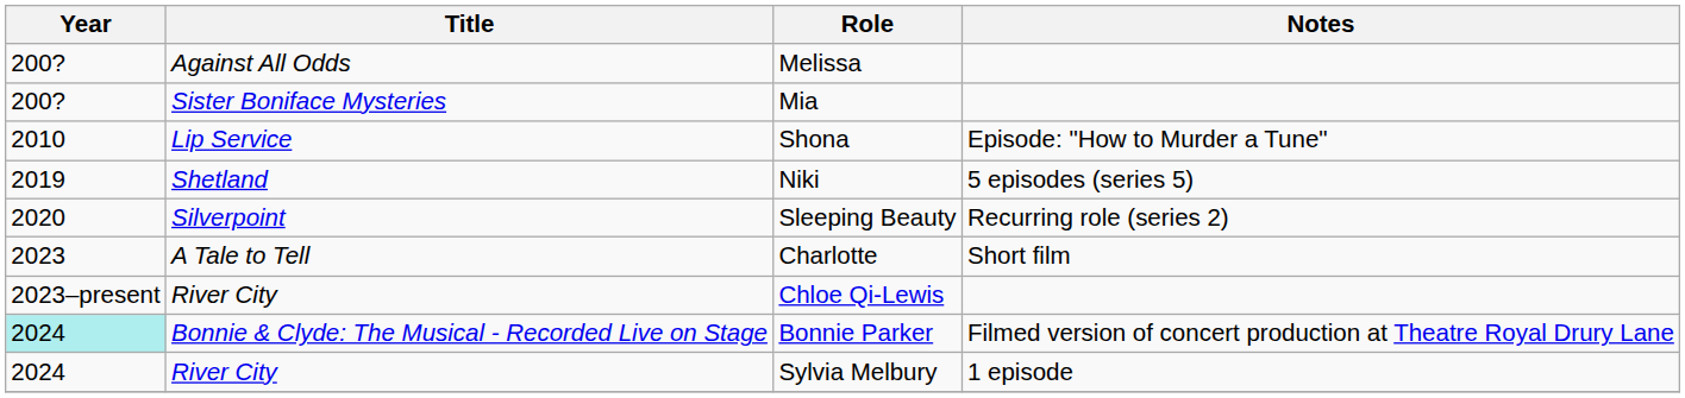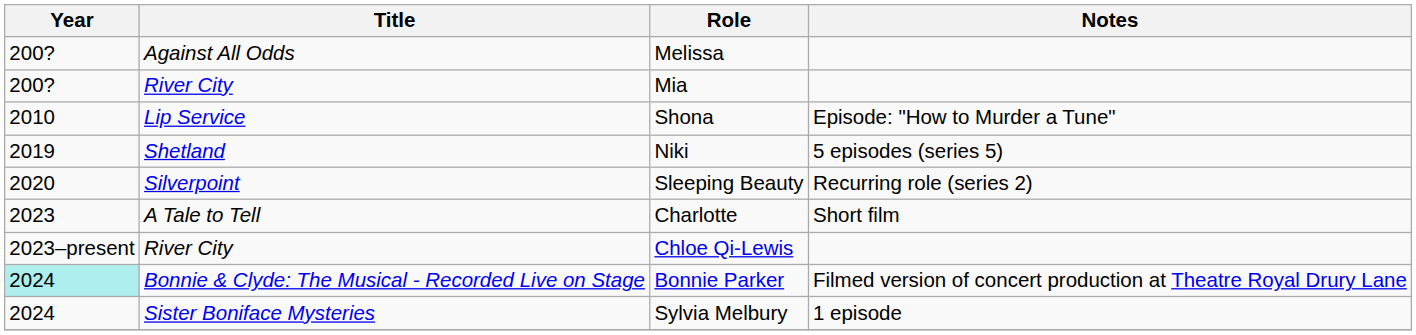 <table class="wikitable sortable">
 <tr>
 <th>Year</th>
 <th>Title</th>
 <th>Role</th>
 <th class="unsortable">Notes</th>
 </tr>
 <tr>
 <td>200?</td>
 <td><em>Against All Odds</em></td>
 <td>Melissa</td>
 <td></td>
 </tr>
 <tr>
 <td>200?</td>
-<td><em><a href='#'>Sister Boniface Mysteries</a></em></td>
+<td><em><a href='#'>River City</a></em></td>
 <td>Mia</td>
 <td></td>
 </tr>
 <tr>
 <td>2010</td>
 <td><em><a href='#'>Lip Service</a></em></td>
 <td>Shona</td>
 <td>Episode: "How to Murder a Tune"</td>
 </tr>
 <tr>
 <td>2019</td>
 <td><em><a href='#'>Shetland</a></em></td>
 <td>Niki</td>
 <td>5 episodes (series 5)</td>
 </tr>
 <tr>
 <td>2020</td>
 <td><em><a href='#'>Silverpoint</a></em></td>
 <td>Sleeping Beauty</td>
 <td>Recurring role (series 2)</td>
 </tr>
 <tr>
 <td>2023</td>
 <td><em>A Tale to Tell</em></td>
 <td>Charlotte</td>
 <td>Short film</td>
 </tr>
 <tr>
 <td>2023–present</td>
 <td><em>River City</em></td>
 <td><a href='#'>Chloe Qi-Lewis</a></td>
 <td></td>
 </tr>
 <tr>
 <td style="background: paleturquoise;">2024</td>
 <td><em><a href='#'>Bonnie & Clyde: The Musical - Recorded Live on Stage</a></em></td>
 <td><a href='#'>Bonnie Parker</a></td>
 <td>Filmed version of concert production at <a href='#'>Theatre Royal Drury Lane</a></td>
 </tr>
 <tr>
 <td>2024</td>
-<td><em><a href='#'>River City</a></em></td>
+<td><em><a href='#'>Sister Boniface Mysteries</a></em></td>
 <td>Sylvia Melbury</td>
 <td>1 episode</td>
 </tr>
 <tr>
 </tr>
 </table>
